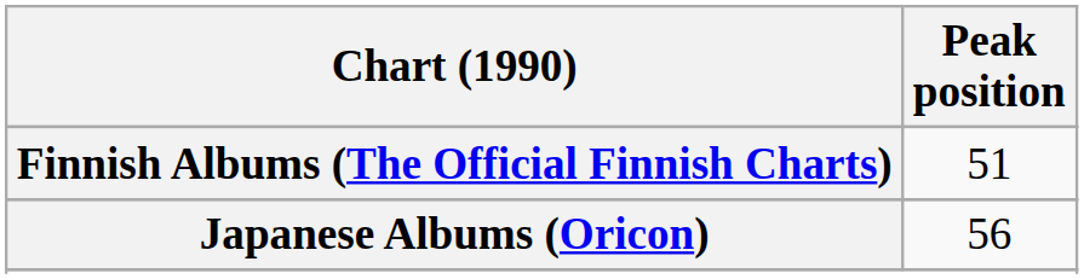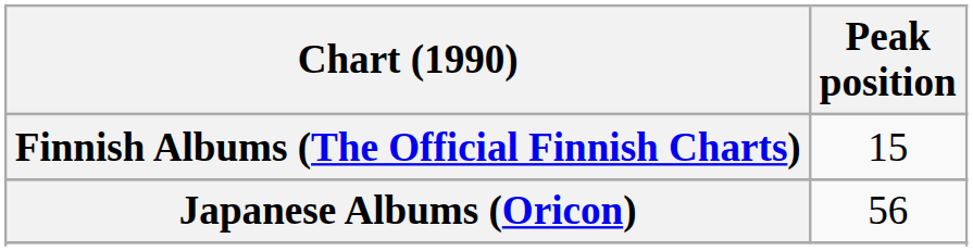 <table class="wikitable sortable plainrowheaders">
 <tr>
 <th>Chart (1990)</th>
 <th>Peak<br>position</th>
 </tr>
 <tr>
 </tr>
 <tr>
 </tr>
 <tr>
 <th scope="row">Finnish Albums (<a href='#'>The Official Finnish Charts</a>)</th>
-<td align="center">51</td>
+<td align="center">15</td>
 </tr>
 <tr>
 </tr>
 <tr>
 <th scope="row">Japanese Albums (<a href='#'>Oricon</a>)</th>
 <td align="center">56</td>
 </tr>
 <tr>
 </tr>
 <tr>
 </tr>
 <tr>
 </tr>
 </table>
